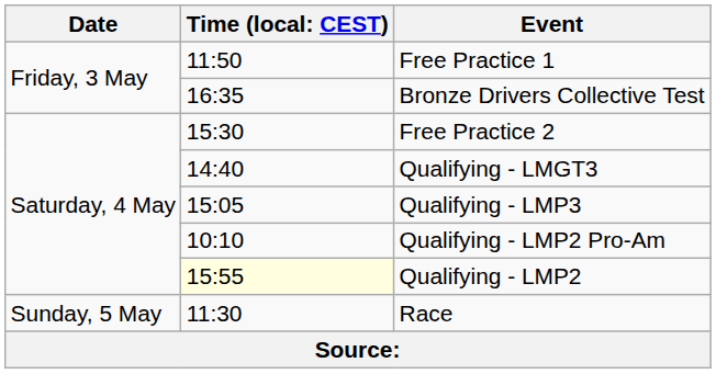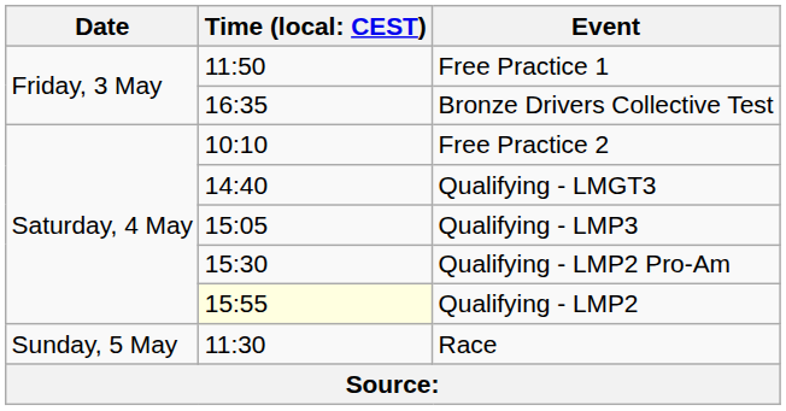 <table class="wikitable" style="font-size: 90%;">
 <tr>
 <th>Date</th>
 <th>Time (local: <a href='#'>CEST</a>)</th>
 <th>Event</th>
 </tr>
 <tr>
 <td rowspan="2">Friday, 3 May</td>
 <td>11:50</td>
 <td>Free Practice 1</td>
 </tr>
 <tr>
 <td>16:35</td>
 <td>Bronze Drivers Collective Test</td>
 </tr>
 <tr>
 <td rowspan="5">Saturday, 4 May</td>
-<td>15:30</td>
+<td>10:10</td>
 <td>Free Practice 2</td>
 </tr>
 <tr>
 <td>14:40</td>
 <td>Qualifying - LMGT3</td>
 </tr>
 <tr>
 <td>15:05</td>
 <td>Qualifying - LMP3</td>
 </tr>
 <tr>
-<td>10:10</td>
+<td>15:30</td>
 <td>Qualifying - LMP2 Pro-Am</td>
 </tr>
 <tr>
 <td style="background: lightyellow;">15:55</td>
 <td>Qualifying - LMP2</td>
 </tr>
 <tr>
 <td>Sunday, 5 May</td>
 <td>11:30</td>
 <td>Race</td>
 </tr>
 <tr>
 <th colspan="3">Source:</th>
 </tr>
 </table>
